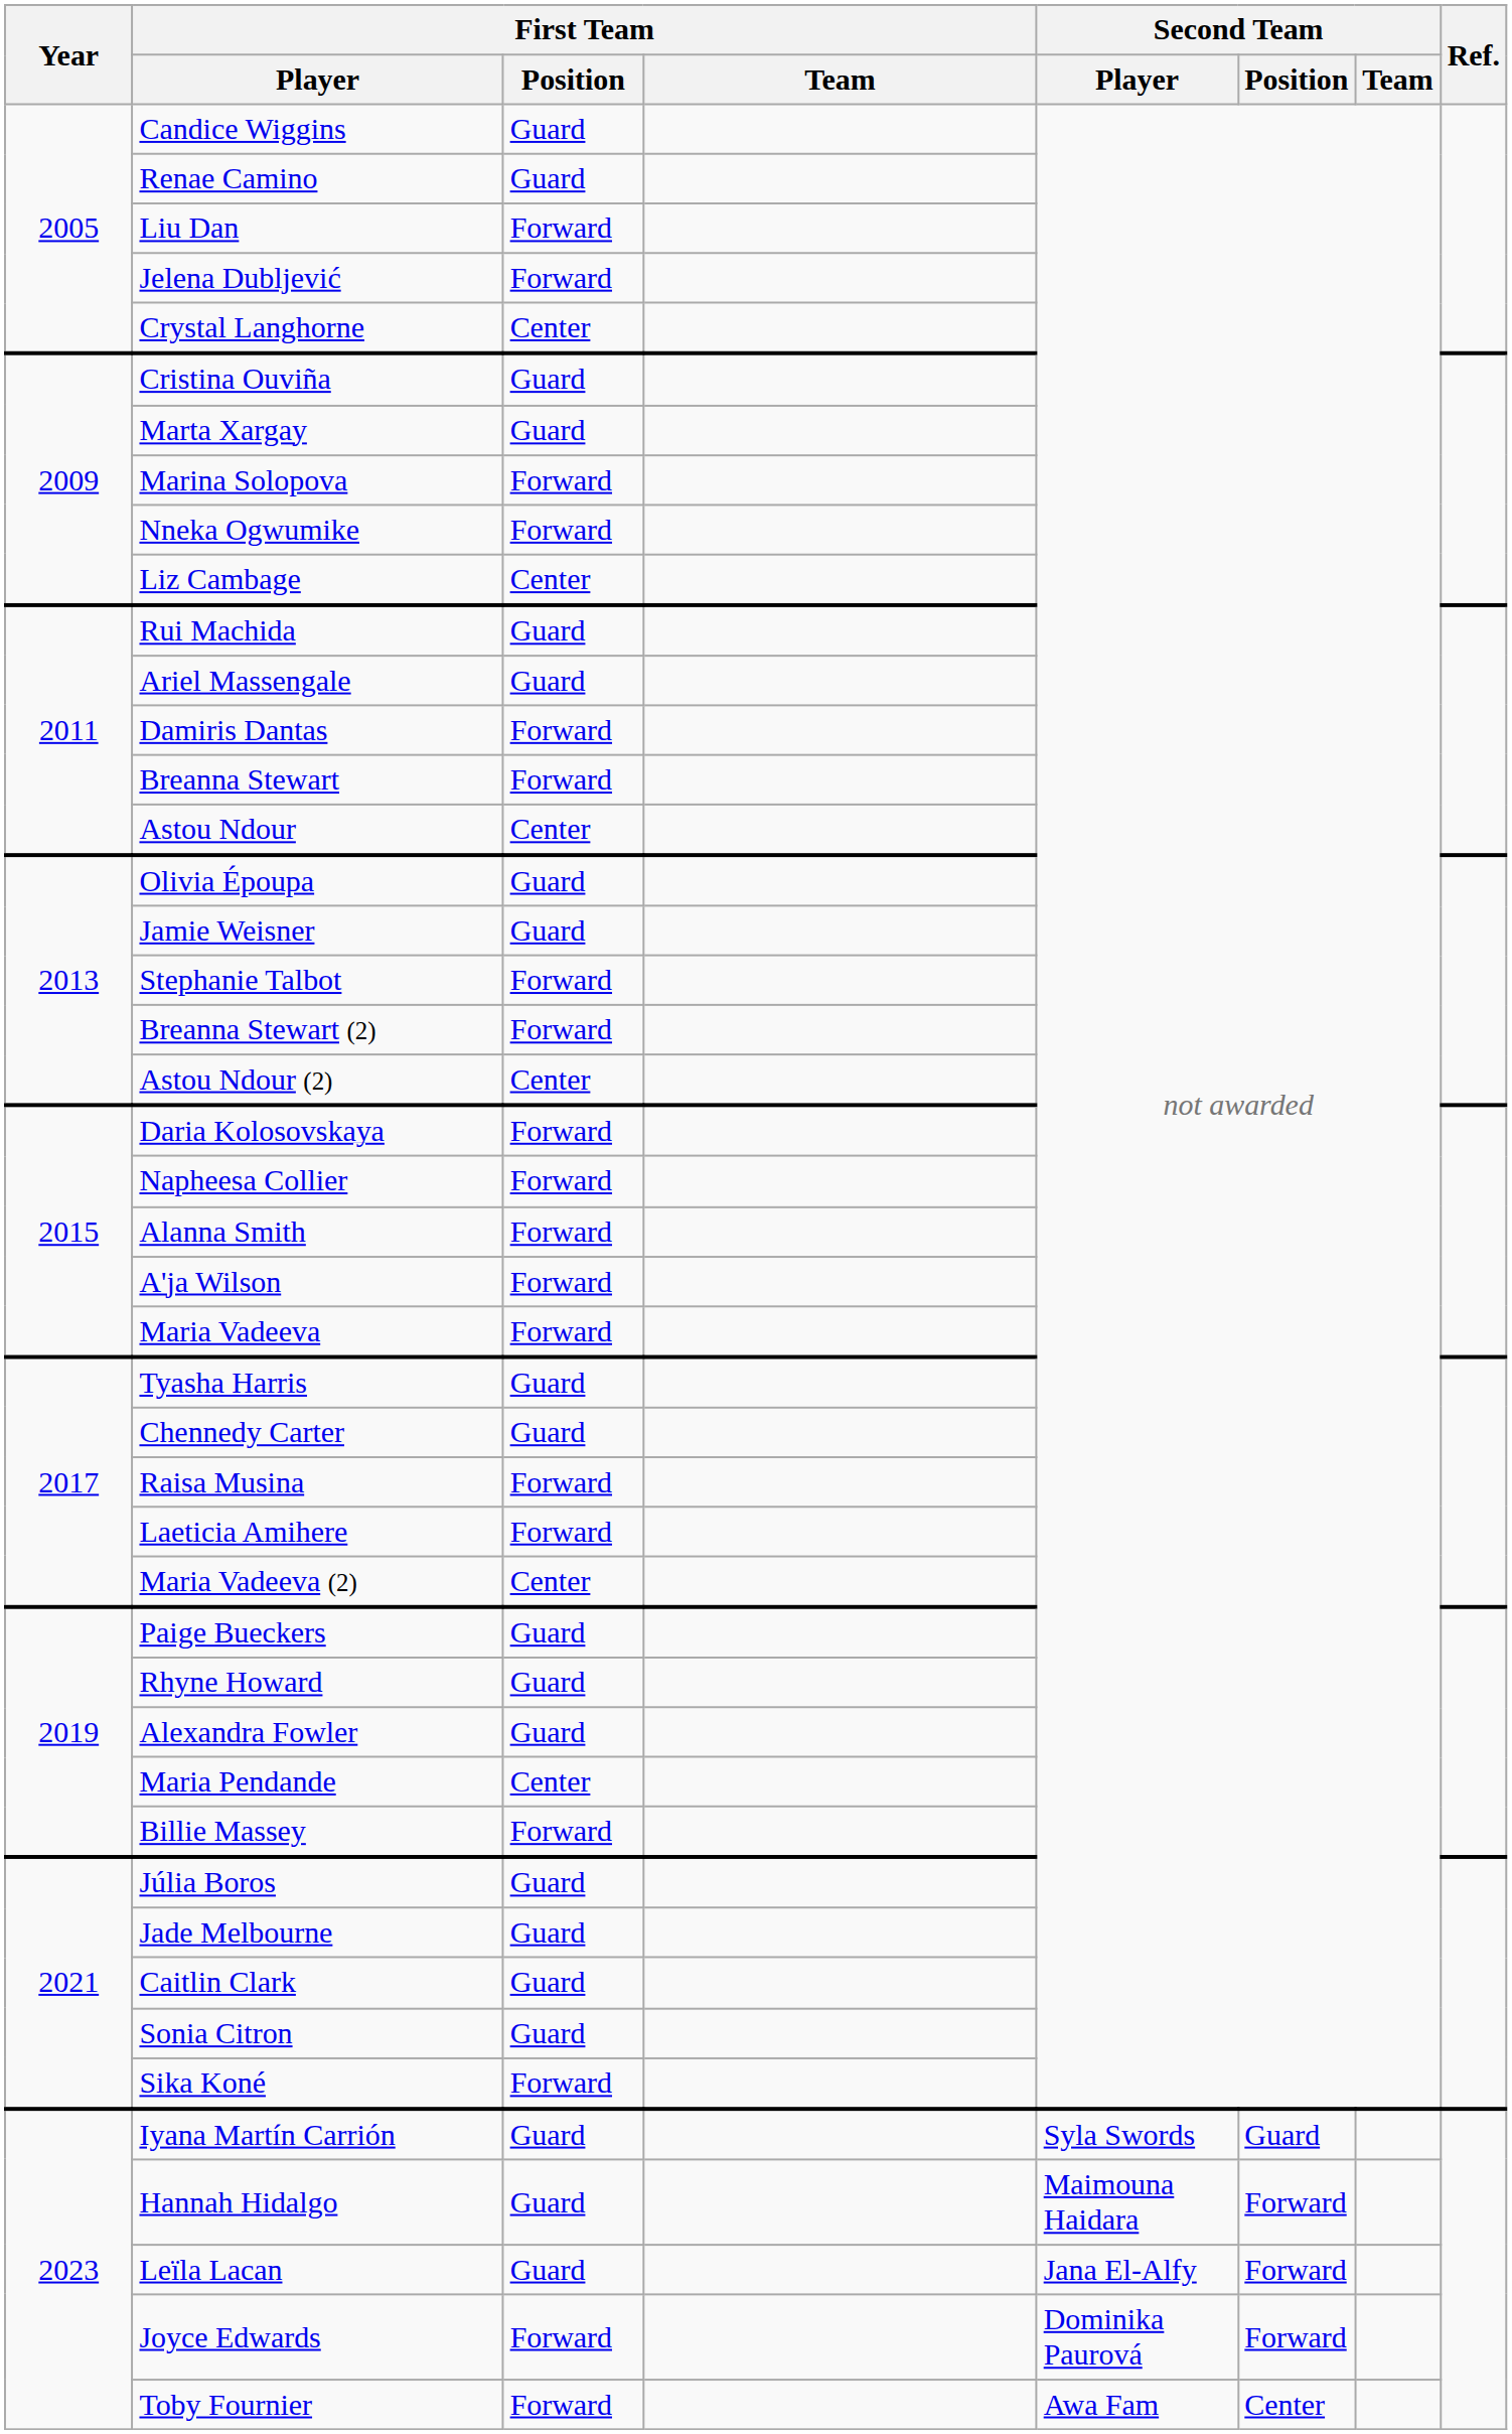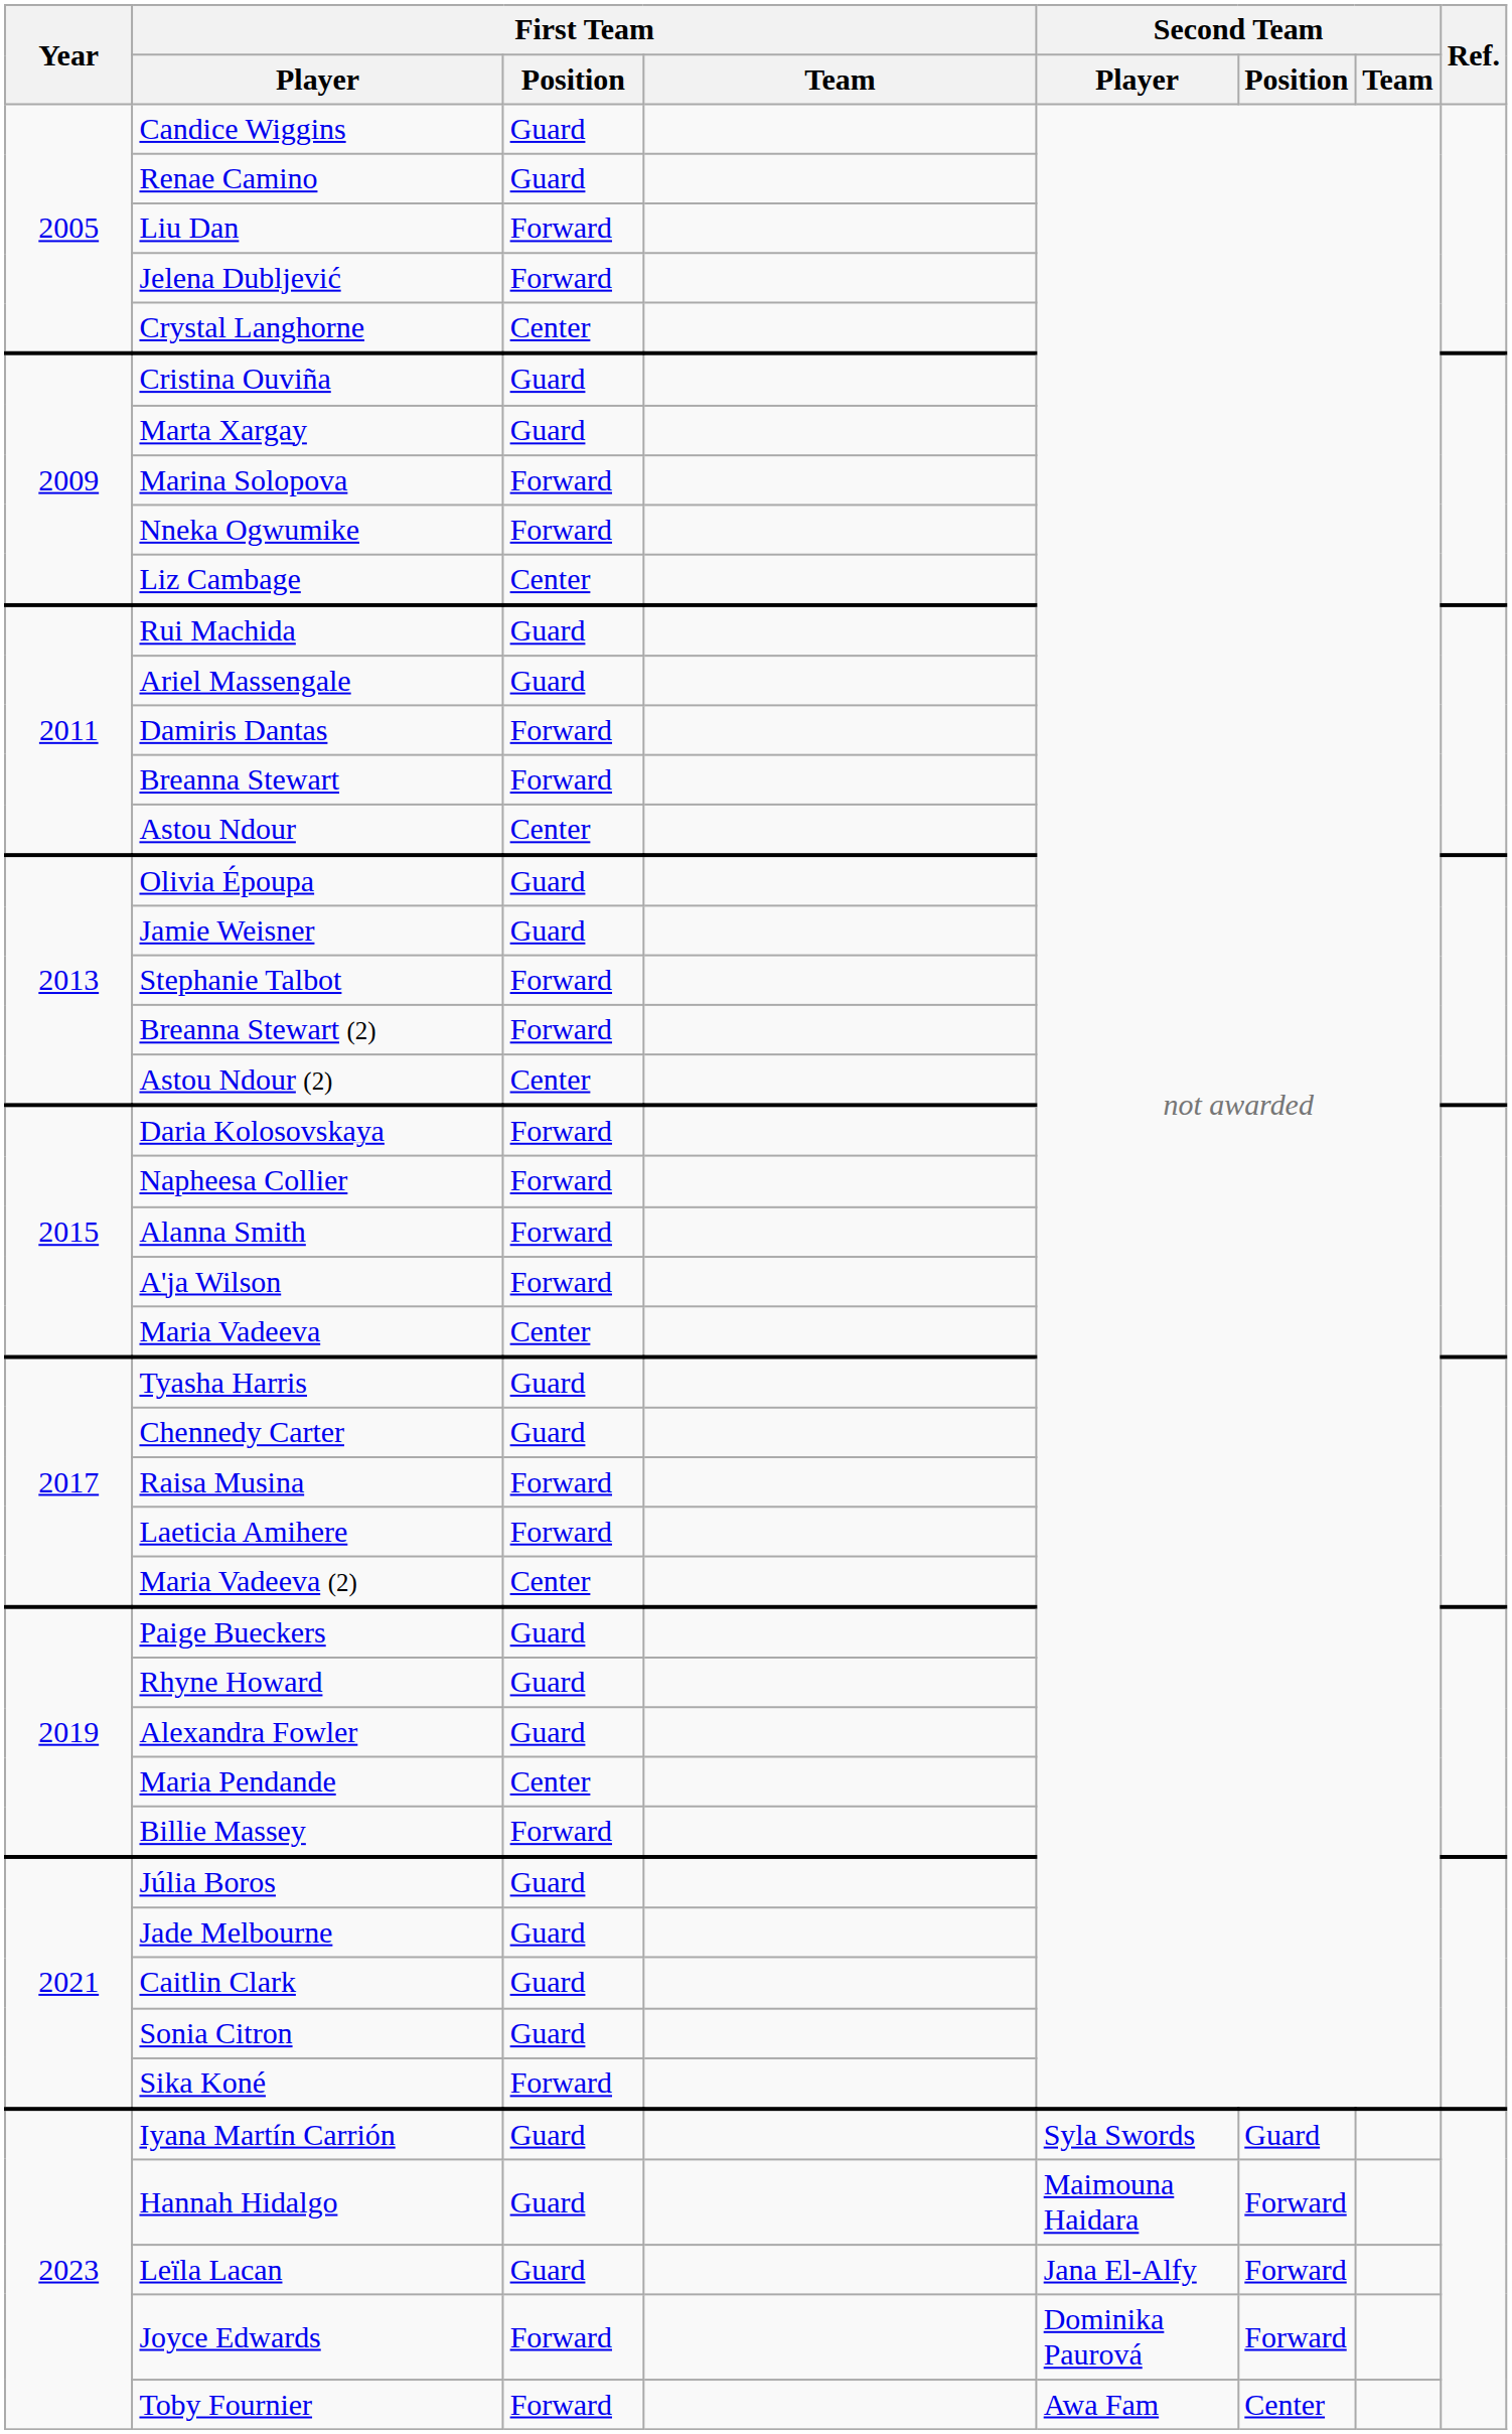 <table class="wikitable" style="width: 60%; text-align:center; font-size:95%">
 <tr>
 <th rowspan="2" width="10%">Year</th>
 <th colspan="3">First Team</th>
 <th colspan="3">Second Team</th>
 <th rowspan="2" width=5%>Ref.</th>
 </tr>
 <tr>
 <th width=30%>Player</th>
 <th width=10%>Position</th>
 <th width=35%>Team</th>
 <th width=30%>Player</th>
 <th width=10%>Position</th>
 <th width=35%>Team</th>
 </tr>
 <tr>
 <td rowspan=5><a href='#'>2005</a></td>
 <td align=left><a href='#'>Candice Wiggins</a></td>
 <td align=left><a href='#'>Guard</a></td>
 <td align=left></td>
 <td rowspan=40 colspan=3 style=color:#767676 align=center><em>not awarded</em></td>
 <td rowspan=5></td>
 </tr>
 <tr>
 <td align=left><a href='#'>Renae Camino</a></td>
 <td align=left><a href='#'>Guard</a></td>
 <td align=left></td>
 </tr>
 <tr>
 <td align=left><a href='#'>Liu Dan</a></td>
 <td align=left><a href='#'>Forward</a></td>
 <td align=left></td>
 </tr>
 <tr>
 <td align=left><a href='#'>Jelena Dubljević</a></td>
 <td align=left><a href='#'>Forward</a></td>
 <td align=left></td>
 </tr>
 <tr>
 <td align=left><a href='#'>Crystal Langhorne</a></td>
 <td align=left><a href='#'>Center</a></td>
 <td align=left></td>
 </tr>
 <tr style = "border-top:2px solid black;">
 <td rowspan=5><a href='#'>2009</a></td>
 <td align=left><a href='#'>Cristina Ouviña</a></td>
 <td align=left><a href='#'>Guard</a></td>
 <td align=left></td>
 <td rowspan=5></td>
 </tr>
 <tr>
 <td align=left><a href='#'>Marta Xargay</a></td>
 <td align=left><a href='#'>Guard</a></td>
 <td align=left></td>
 </tr>
 <tr>
 <td align=left><a href='#'>Marina Solopova</a></td>
 <td align=left><a href='#'>Forward</a></td>
 <td align=left></td>
 </tr>
 <tr>
 <td align=left><a href='#'>Nneka Ogwumike</a></td>
 <td align=left><a href='#'>Forward</a></td>
 <td align=left></td>
 </tr>
 <tr>
 <td align=left><a href='#'>Liz Cambage</a></td>
 <td align=left><a href='#'>Center</a></td>
 <td align=left></td>
 </tr>
 <tr style = "border-top:2px solid black;">
 <td rowspan=5><a href='#'>2011</a></td>
 <td align=left><a href='#'>Rui Machida</a></td>
 <td align=left><a href='#'>Guard</a></td>
 <td align=left></td>
 <td rowspan=5></td>
 </tr>
 <tr>
 <td align=left><a href='#'>Ariel Massengale</a></td>
 <td align=left><a href='#'>Guard</a></td>
 <td align=left></td>
 </tr>
 <tr>
 <td align=left><a href='#'>Damiris Dantas</a></td>
 <td align=left><a href='#'>Forward</a></td>
 <td align=left></td>
 </tr>
 <tr>
 <td align=left><a href='#'>Breanna Stewart</a></td>
 <td align=left><a href='#'>Forward</a></td>
 <td align=left></td>
 </tr>
 <tr>
 <td align=left><a href='#'>Astou Ndour</a></td>
 <td align=left><a href='#'>Center</a></td>
 <td align=left></td>
 </tr>
 <tr style = "border-top:2px solid black;">
 <td rowspan=5><a href='#'>2013</a></td>
 <td align=left><a href='#'>Olivia Époupa</a></td>
 <td align=left><a href='#'>Guard</a></td>
 <td align=left></td>
 <td rowspan=5></td>
 </tr>
 <tr>
 <td align=left><a href='#'>Jamie Weisner</a></td>
 <td align=left><a href='#'>Guard</a></td>
 <td align=left></td>
 </tr>
 <tr>
 <td align=left><a href='#'>Stephanie Talbot</a></td>
 <td align=left><a href='#'>Forward</a></td>
 <td align=left></td>
 </tr>
 <tr>
 <td align=left><a href='#'>Breanna Stewart</a> <small>(2)</small></td>
 <td align=left><a href='#'>Forward</a></td>
 <td align=left></td>
 </tr>
 <tr>
 <td align=left><a href='#'>Astou Ndour</a> <small>(2)</small></td>
 <td align=left><a href='#'>Center</a></td>
 <td align=left></td>
 </tr>
 <tr style = "border-top:2px solid black;">
 <td rowspan=5><a href='#'>2015</a></td>
 <td align=left><a href='#'>Daria Kolosovskaya</a></td>
 <td align=left><a href='#'>Forward</a></td>
 <td align=left></td>
 <td rowspan=5></td>
 </tr>
 <tr>
 <td align=left><a href='#'>Napheesa Collier</a></td>
 <td align=left><a href='#'>Forward</a></td>
 <td align=left></td>
 </tr>
 <tr>
 <td align=left><a href='#'>Alanna Smith</a></td>
 <td align=left><a href='#'>Forward</a></td>
 <td align=left></td>
 </tr>
 <tr>
 <td align=left><a href='#'>A'ja Wilson</a></td>
 <td align=left><a href='#'>Forward</a></td>
 <td align=left></td>
 </tr>
 <tr>
 <td align=left><a href='#'>Maria Vadeeva</a></td>
-<td align=left><a href='#'>Forward</a></td>
+<td align=left><a href='#'>Center</a></td>
 <td align=left></td>
 </tr>
 <tr style = "border-top:2px solid black;">
 <td rowspan=5><a href='#'>2017</a></td>
 <td align=left><a href='#'>Tyasha Harris</a></td>
 <td align=left><a href='#'>Guard</a></td>
 <td align=left></td>
 <td rowspan=5></td>
 </tr>
 <tr>
 <td align=left><a href='#'>Chennedy Carter</a></td>
 <td align=left><a href='#'>Guard</a></td>
 <td align=left></td>
 </tr>
 <tr>
 <td align=left><a href='#'>Raisa Musina</a></td>
 <td align=left><a href='#'>Forward</a></td>
 <td align=left></td>
 </tr>
 <tr>
 <td align=left><a href='#'>Laeticia Amihere</a></td>
 <td align=left><a href='#'>Forward</a></td>
 <td align=left></td>
 </tr>
 <tr>
 <td align=left><a href='#'>Maria Vadeeva</a> <small> (2) </small></td>
 <td align=left><a href='#'>Center</a></td>
 <td align=left></td>
 </tr>
 <tr style = "border-top:2px solid black;">
 <td rowspan=5><a href='#'>2019</a></td>
 <td align=left><a href='#'>Paige Bueckers</a></td>
 <td align=left><a href='#'>Guard</a></td>
 <td align=left></td>
 <td rowspan=5></td>
 </tr>
 <tr>
 <td align=left><a href='#'>Rhyne Howard</a></td>
 <td align=left><a href='#'>Guard</a></td>
 <td align=left></td>
 </tr>
 <tr>
 <td align=left><a href='#'>Alexandra Fowler</a></td>
 <td align=left><a href='#'>Guard</a></td>
 <td align=left></td>
 </tr>
 <tr>
 <td align=left><a href='#'>Maria Pendande</a></td>
 <td align=left><a href='#'>Center</a></td>
 <td align=left></td>
 </tr>
 <tr>
 <td align=left><a href='#'>Billie Massey</a></td>
 <td align=left><a href='#'>Forward</a></td>
 <td align=left></td>
 </tr>
 <tr style = "border-top:2px solid black;">
 <td rowspan=5><a href='#'>2021</a></td>
 <td align=left><a href='#'>Júlia Boros</a></td>
 <td align=left><a href='#'>Guard</a></td>
 <td align=left></td>
 <td rowspan=5></td>
 </tr>
 <tr>
 <td align=left><a href='#'>Jade Melbourne</a></td>
 <td align=left><a href='#'>Guard</a></td>
 <td align=left></td>
 </tr>
 <tr>
 <td align=left><a href='#'>Caitlin Clark</a></td>
 <td align=left><a href='#'>Guard</a></td>
 <td align=left></td>
 </tr>
 <tr>
 <td align=left><a href='#'>Sonia Citron</a></td>
 <td align=left><a href='#'>Guard</a></td>
 <td align=left></td>
 </tr>
 <tr>
 <td align=left><a href='#'>Sika Koné</a></td>
 <td align=left><a href='#'>Forward</a></td>
 <td align=left></td>
 </tr>
 <tr style = "border-top:2px solid black;">
 <td rowspan=5><a href='#'>2023</a></td>
 <td align=left><a href='#'>Iyana Martín Carrión</a></td>
 <td align=left><a href='#'>Guard</a></td>
 <td align=left></td>
 <td align=left><a href='#'>Syla Swords</a></td>
 <td align=left><a href='#'>Guard</a></td>
 <td align=left></td>
 <td rowspan=5></td>
 </tr>
 <tr>
 <td align=left><a href='#'>Hannah Hidalgo</a></td>
 <td align=left><a href='#'>Guard</a></td>
 <td align=left></td>
 <td align=left><a href='#'>Maimouna Haidara</a></td>
 <td align=left><a href='#'>Forward</a></td>
 <td align=left></td>
 </tr>
 <tr>
 <td align=left><a href='#'>Leïla Lacan</a></td>
 <td align=left><a href='#'>Guard</a></td>
 <td align=left></td>
 <td align=left><a href='#'>Jana El-Alfy</a></td>
 <td align=left><a href='#'>Forward</a></td>
 <td align=left></td>
 </tr>
 <tr>
 <td align=left><a href='#'>Joyce Edwards</a></td>
 <td align=left><a href='#'>Forward</a></td>
 <td align=left></td>
 <td align=left><a href='#'>Dominika Paurová</a></td>
 <td align=left><a href='#'>Forward</a></td>
 <td align=left></td>
 </tr>
 <tr>
 <td align=left><a href='#'>Toby Fournier</a></td>
 <td align=left><a href='#'>Forward</a></td>
 <td align=left></td>
 <td align=left><a href='#'>Awa Fam</a></td>
 <td align=left><a href='#'>Center</a></td>
 <td align=left></td>
 </tr>
 </table>
